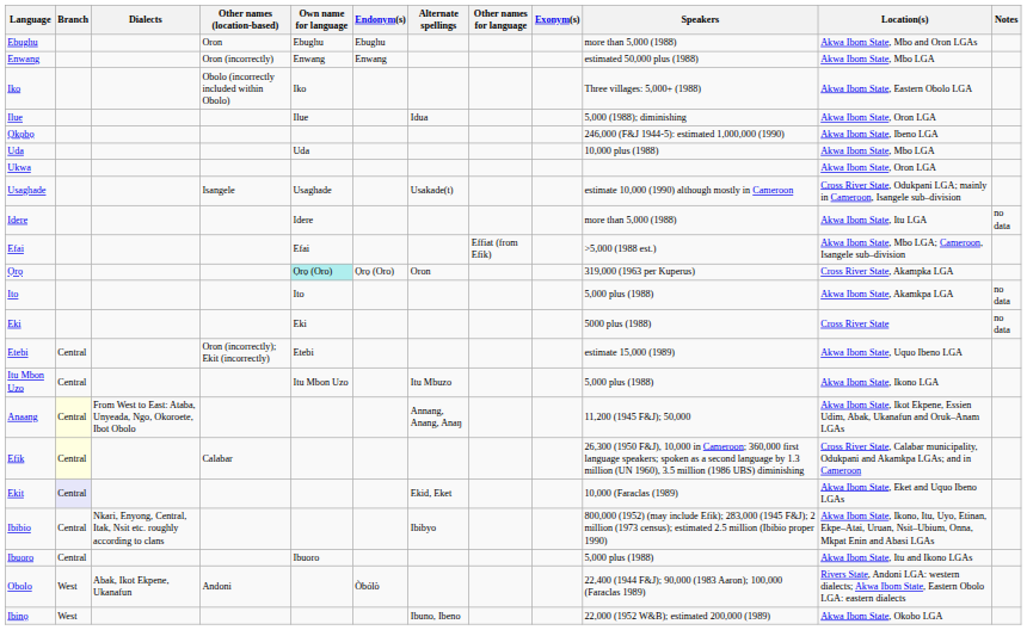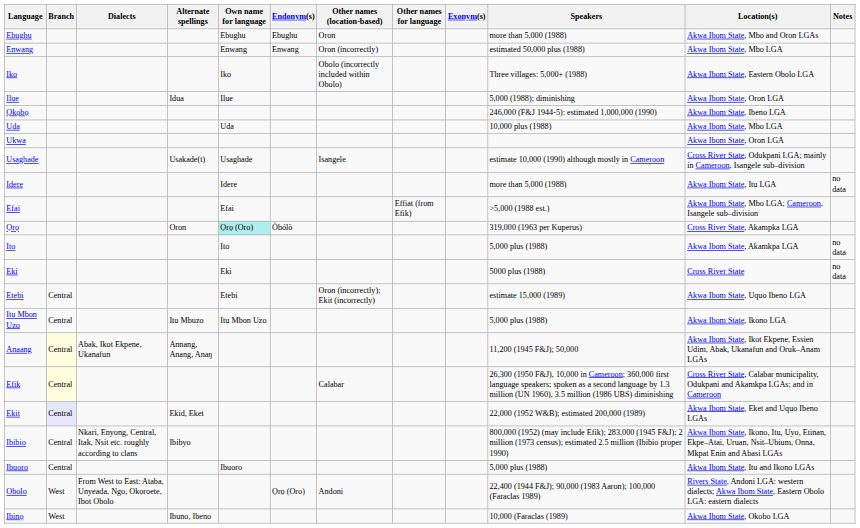 <table class="wikitable sortable" | style="font-size: 75%;" |>
 <tr>
 <th>Language</th>
 <th>Branch</th>
 <th>Dialects</th>
-<th>Other names (location-based)</th>
+<th>Alternate spellings</th>
 <th>Own name for language</th>
 <th><a href='#'>Endonym</a>(s)</th>
-<th>Alternate spellings</th>
+<th>Other names (location-based)</th>
 <th>Other names for language</th>
 <th><a href='#'>Exonym</a>(s)</th>
 <th>Speakers</th>
 <th>Location(s)</th>
 <th>Notes</th>
 </tr>
 <tr>
 <td><a href='#'>Ebughu</a></td>
 <td></td>
 <td></td>
-<td>Oron</td>
+<td></td>
 <td>Ebughu</td>
 <td>Ebughu</td>
-<td></td>
+<td>Oron</td>
 <td></td>
 <td></td>
 <td>more than 5,000 (1988)</td>
 <td><a href='#'>Akwa Ibom State</a>, Mbo and Oron LGAs</td>
 <td></td>
 </tr>
 <tr>
 <td><a href='#'>Enwang</a></td>
 <td></td>
 <td></td>
-<td>Oron (incorrectly)</td>
+<td></td>
 <td>Enwang</td>
 <td>Enwang</td>
-<td></td>
+<td>Oron (incorrectly)</td>
 <td></td>
 <td></td>
 <td>estimated 50,000 plus (1988)</td>
 <td><a href='#'>Akwa Ibom State</a>, Mbo LGA</td>
 <td></td>
 </tr>
 <tr>
 <td><a href='#'>Iko</a></td>
 <td></td>
 <td></td>
-<td>Obolo (incorrectly included within Obolo)</td>
+<td></td>
 <td>Iko</td>
 <td></td>
-<td></td>
+<td>Obolo (incorrectly included within Obolo)</td>
 <td></td>
 <td></td>
 <td>Three villages: 5,000+ (1988)</td>
 <td><a href='#'>Akwa Ibom State</a>, Eastern Obolo LGA</td>
 <td></td>
 </tr>
 <tr>
 <td><a href='#'>Ilue</a></td>
 <td></td>
 <td></td>
-<td></td>
+<td>Idua</td>
 <td>Ilue</td>
 <td></td>
-<td>Idua</td>
+<td></td>
 <td></td>
 <td></td>
 <td>5,000 (1988); diminishing</td>
 <td><a href='#'>Akwa Ibom State</a>, Oron LGA</td>
 <td></td>
 </tr>
 <tr>
 <td><a href='#'>Ọkọbọ</a></td>
 <td></td>
 <td></td>
 <td></td>
 <td></td>
 <td></td>
 <td></td>
 <td></td>
 <td></td>
 <td>246,000 (F&J 1944-5): estimated 1,000,000 (1990)</td>
 <td><a href='#'>Akwa Ibom State</a>, Ibeno LGA</td>
 <td></td>
 </tr>
 <tr>
 <td><a href='#'>Uda</a></td>
 <td></td>
 <td></td>
 <td></td>
 <td>Uda</td>
 <td></td>
 <td></td>
 <td></td>
 <td></td>
 <td>10,000 plus (1988)</td>
 <td><a href='#'>Akwa Ibom State</a>, Mbo LGA</td>
 <td></td>
 </tr>
 <tr>
 <td><a href='#'>Ukwa</a></td>
 <td></td>
 <td></td>
 <td></td>
 <td></td>
 <td></td>
 <td></td>
 <td></td>
 <td></td>
 <td></td>
 <td><a href='#'>Akwa Ibom State</a>, Oron LGA</td>
 <td></td>
 </tr>
 <tr>
 <td><a href='#'>Usaghade</a></td>
 <td></td>
 <td></td>
-<td>Isangele</td>
+<td>Usakade(t)</td>
 <td>Usaghade</td>
 <td></td>
-<td>Usakade(t)</td>
+<td>Isangele</td>
 <td></td>
 <td></td>
 <td>estimate 10,000 (1990) although mostly in <a href='#'>Cameroon</a></td>
 <td><a href='#'>Cross River State</a>, Odukpani LGA; mainly in <a href='#'>Cameroon</a>, Isangele sub–division</td>
 <td></td>
 </tr>
 <tr>
 <td><a href='#'>Idere</a></td>
 <td></td>
 <td></td>
 <td></td>
 <td>Idere</td>
 <td></td>
 <td></td>
 <td></td>
 <td></td>
 <td>more than 5,000 (1988)</td>
 <td><a href='#'>Akwa Ibom State</a>, Itu LGA</td>
 <td>no data</td>
 </tr>
 <tr>
 <td><a href='#'>Efai</a></td>
 <td></td>
 <td></td>
 <td></td>
 <td>Efai</td>
 <td></td>
 <td></td>
 <td>Effiat (from Efik)</td>
 <td></td>
 <td>>5,000 (1988 est.)</td>
 <td><a href='#'>Akwa Ibom State</a>, Mbo LGA; <a href='#'>Cameroon</a>, Isangele sub–division</td>
 <td></td>
 </tr>
 <tr>
 <td><a href='#'>Ọrọ</a></td>
 <td></td>
 <td></td>
+<td>Oron</td>
+<td style="background: paleturquoise;">Ọrọ (Oro)</td>
+<td>Òbólò</td>
 <td></td>
-<td style="background: paleturquoise;">Ọrọ (Oro)</td>
-<td>Ọrọ (Oro)</td>
-<td>Oron</td>
 <td></td>
 <td></td>
 <td>319,000 (1963 per Kuperus)</td>
 <td><a href='#'>Cross River State</a>, Akampka LGA</td>
 <td></td>
 </tr>
 <tr>
 <td><a href='#'>Ito</a></td>
 <td></td>
 <td></td>
 <td></td>
 <td>Ito</td>
 <td></td>
 <td></td>
 <td></td>
 <td></td>
 <td>5,000 plus (1988)</td>
 <td><a href='#'>Akwa Ibom State</a>, Akamkpa LGA</td>
 <td>no data</td>
 </tr>
 <tr>
 <td><a href='#'>Eki</a></td>
 <td></td>
 <td></td>
 <td></td>
 <td>Eki</td>
 <td></td>
 <td></td>
 <td></td>
 <td></td>
 <td>5000 plus (1988)</td>
 <td><a href='#'>Cross River State</a></td>
 <td>no data</td>
 </tr>
 <tr>
 <td><a href='#'>Etebi</a></td>
 <td>Central</td>
 <td></td>
-<td>Oron (incorrectly); Ekit (incorrectly)</td>
+<td></td>
 <td>Etebi</td>
 <td></td>
-<td></td>
+<td>Oron (incorrectly); Ekit (incorrectly)</td>
 <td></td>
 <td></td>
 <td>estimate 15,000 (1989)</td>
 <td><a href='#'>Akwa Ibom State</a>, Uquo Ibeno LGA</td>
 <td></td>
 </tr>
 <tr>
 <td><a href='#'>Itu Mbon Uzo</a></td>
 <td>Central</td>
 <td></td>
-<td></td>
+<td>Itu Mbuzo</td>
 <td>Itu Mbon Uzo</td>
 <td></td>
-<td>Itu Mbuzo</td>
+<td></td>
 <td></td>
 <td></td>
 <td>5,000 plus (1988)</td>
 <td><a href='#'>Akwa Ibom State</a>, Ikono LGA</td>
 <td></td>
 </tr>
 <tr>
 <td><a href='#'>Anaang</a></td>
 <td style="background: lightyellow;">Central</td>
-<td>From West to East: Ataba, Unyeada, Ngo, Okoroete, Ibot Obolo</td>
+<td>Abak, Ikot Ekpene, Ukanafun</td>
+<td>Annang, Anang, Anaŋ</td>
 <td></td>
 <td></td>
 <td></td>
-<td>Annang, Anang, Anaŋ</td>
 <td></td>
 <td></td>
 <td>11,200 (1945 F&J); 50,000</td>
 <td><a href='#'>Akwa Ibom State</a>, Ikot Ekpene, Essien Udim, Abak, Ukanafun and Oruk–Anam LGAs</td>
 <td></td>
 </tr>
 <tr>
 <td><a href='#'>Efik</a></td>
 <td style="background: lightyellow;">Central</td>
 <td></td>
-<td>Calabar</td>
 <td></td>
 <td></td>
 <td></td>
+<td>Calabar</td>
 <td></td>
 <td></td>
 <td>26,300 (1950 F&J), 10,000 in <a href='#'>Cameroon</a>; 360,000 first language speakers; spoken as a second language by 1.3 million (UN 1960), 3.5 million (1986 UBS) diminishing</td>
 <td><a href='#'>Cross River State</a>, Calabar municipality, Odukpani and Akamkpa LGAs; and in <a href='#'>Cameroon</a></td>
 <td></td>
 </tr>
 <tr>
 <td><a href='#'>Ekit</a></td>
 <td style="background: lavender;">Central</td>
 <td></td>
+<td>Ekid, Eket</td>
 <td></td>
 <td></td>
 <td></td>
-<td>Ekid, Eket</td>
 <td></td>
 <td></td>
-<td>10,000 (Faraclas (1989)</td>
+<td>22,000 (1952 W&B); estimated 200,000 (1989)</td>
 <td><a href='#'>Akwa Ibom State</a>, Eket and Uquo Ibeno LGAs</td>
 <td></td>
 </tr>
 <tr>
 <td><a href='#'>Ibibio</a></td>
 <td>Central</td>
 <td>Nkari, Enyong, Central, Itak, Nsit etc. roughly according to clans</td>
+<td>Ibibyo</td>
 <td></td>
 <td></td>
 <td></td>
-<td>Ibibyo</td>
 <td></td>
 <td></td>
 <td>800,000 (1952) (may include Efik); 283,000 (1945 F&J); 2 million (1973 census); estimated 2.5 million (Ibibio proper 1990)</td>
 <td><a href='#'>Akwa Ibom State</a>, Ikono, Itu, Uyo, Etinan, Ekpe–Atai, Uruan, Nsit–Ubium, Onna, Mkpat Enin and Abasi LGAs</td>
 <td></td>
 </tr>
 <tr>
 <td><a href='#'>Ibuoro</a></td>
 <td>Central</td>
 <td></td>
 <td></td>
 <td>Ibuoro</td>
 <td></td>
 <td></td>
 <td></td>
 <td></td>
 <td>5,000 plus (1988)</td>
 <td><a href='#'>Akwa Ibom State</a>, Itu and Ikono LGAs</td>
 <td></td>
 </tr>
 <tr>
 <td><a href='#'>Obolo</a></td>
 <td>West</td>
-<td>Abak, Ikot Ekpene, Ukanafun</td>
+<td>From West to East: Ataba, Unyeada, Ngo, Okoroete, Ibot Obolo</td>
+<td></td>
+<td></td>
+<td>Ọrọ (Oro)</td>
 <td>Andoni</td>
-<td></td>
-<td>Òbólò</td>
-<td></td>
 <td></td>
 <td></td>
 <td>22,400 (1944 F&J); 90,000 (1983 Aaron); 100,000 (Faraclas 1989)</td>
 <td><a href='#'>Rivers State</a>, Andoni LGA: western dialects; <a href='#'>Akwa Ibom State</a>, Eastern Obolo LGA: eastern dialects</td>
 <td></td>
 </tr>
 <tr>
 <td><a href='#'>Ibinọ</a></td>
 <td>West</td>
 <td></td>
+<td>Ibuno, Ibeno</td>
 <td></td>
 <td></td>
 <td></td>
-<td>Ibuno, Ibeno</td>
 <td></td>
 <td></td>
-<td>22,000 (1952 W&B); estimated 200,000 (1989)</td>
+<td>10,000 (Faraclas (1989)</td>
 <td><a href='#'>Akwa Ibom State</a>, Okobo LGA</td>
 <td></td>
 </tr>
 </table>
